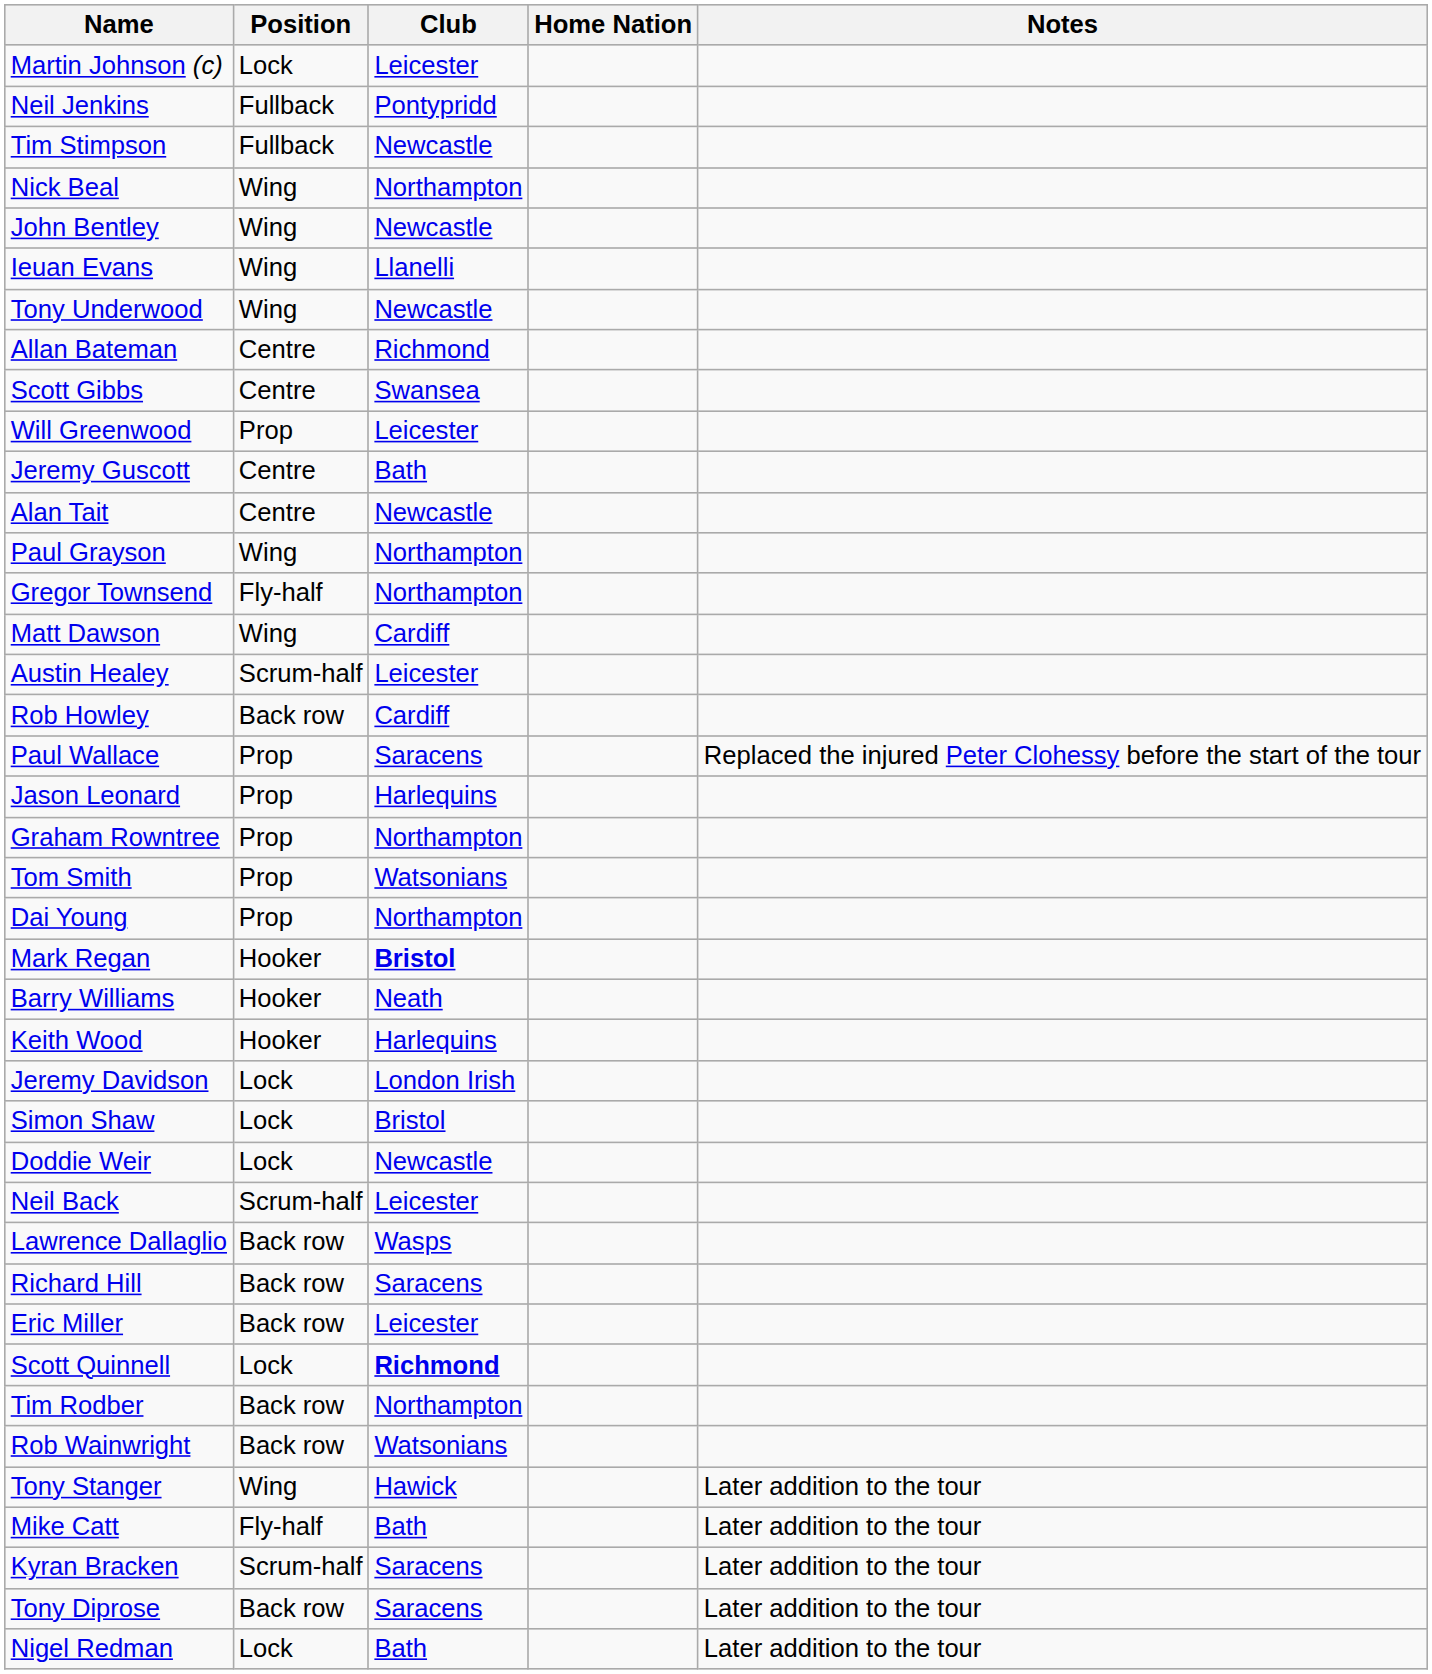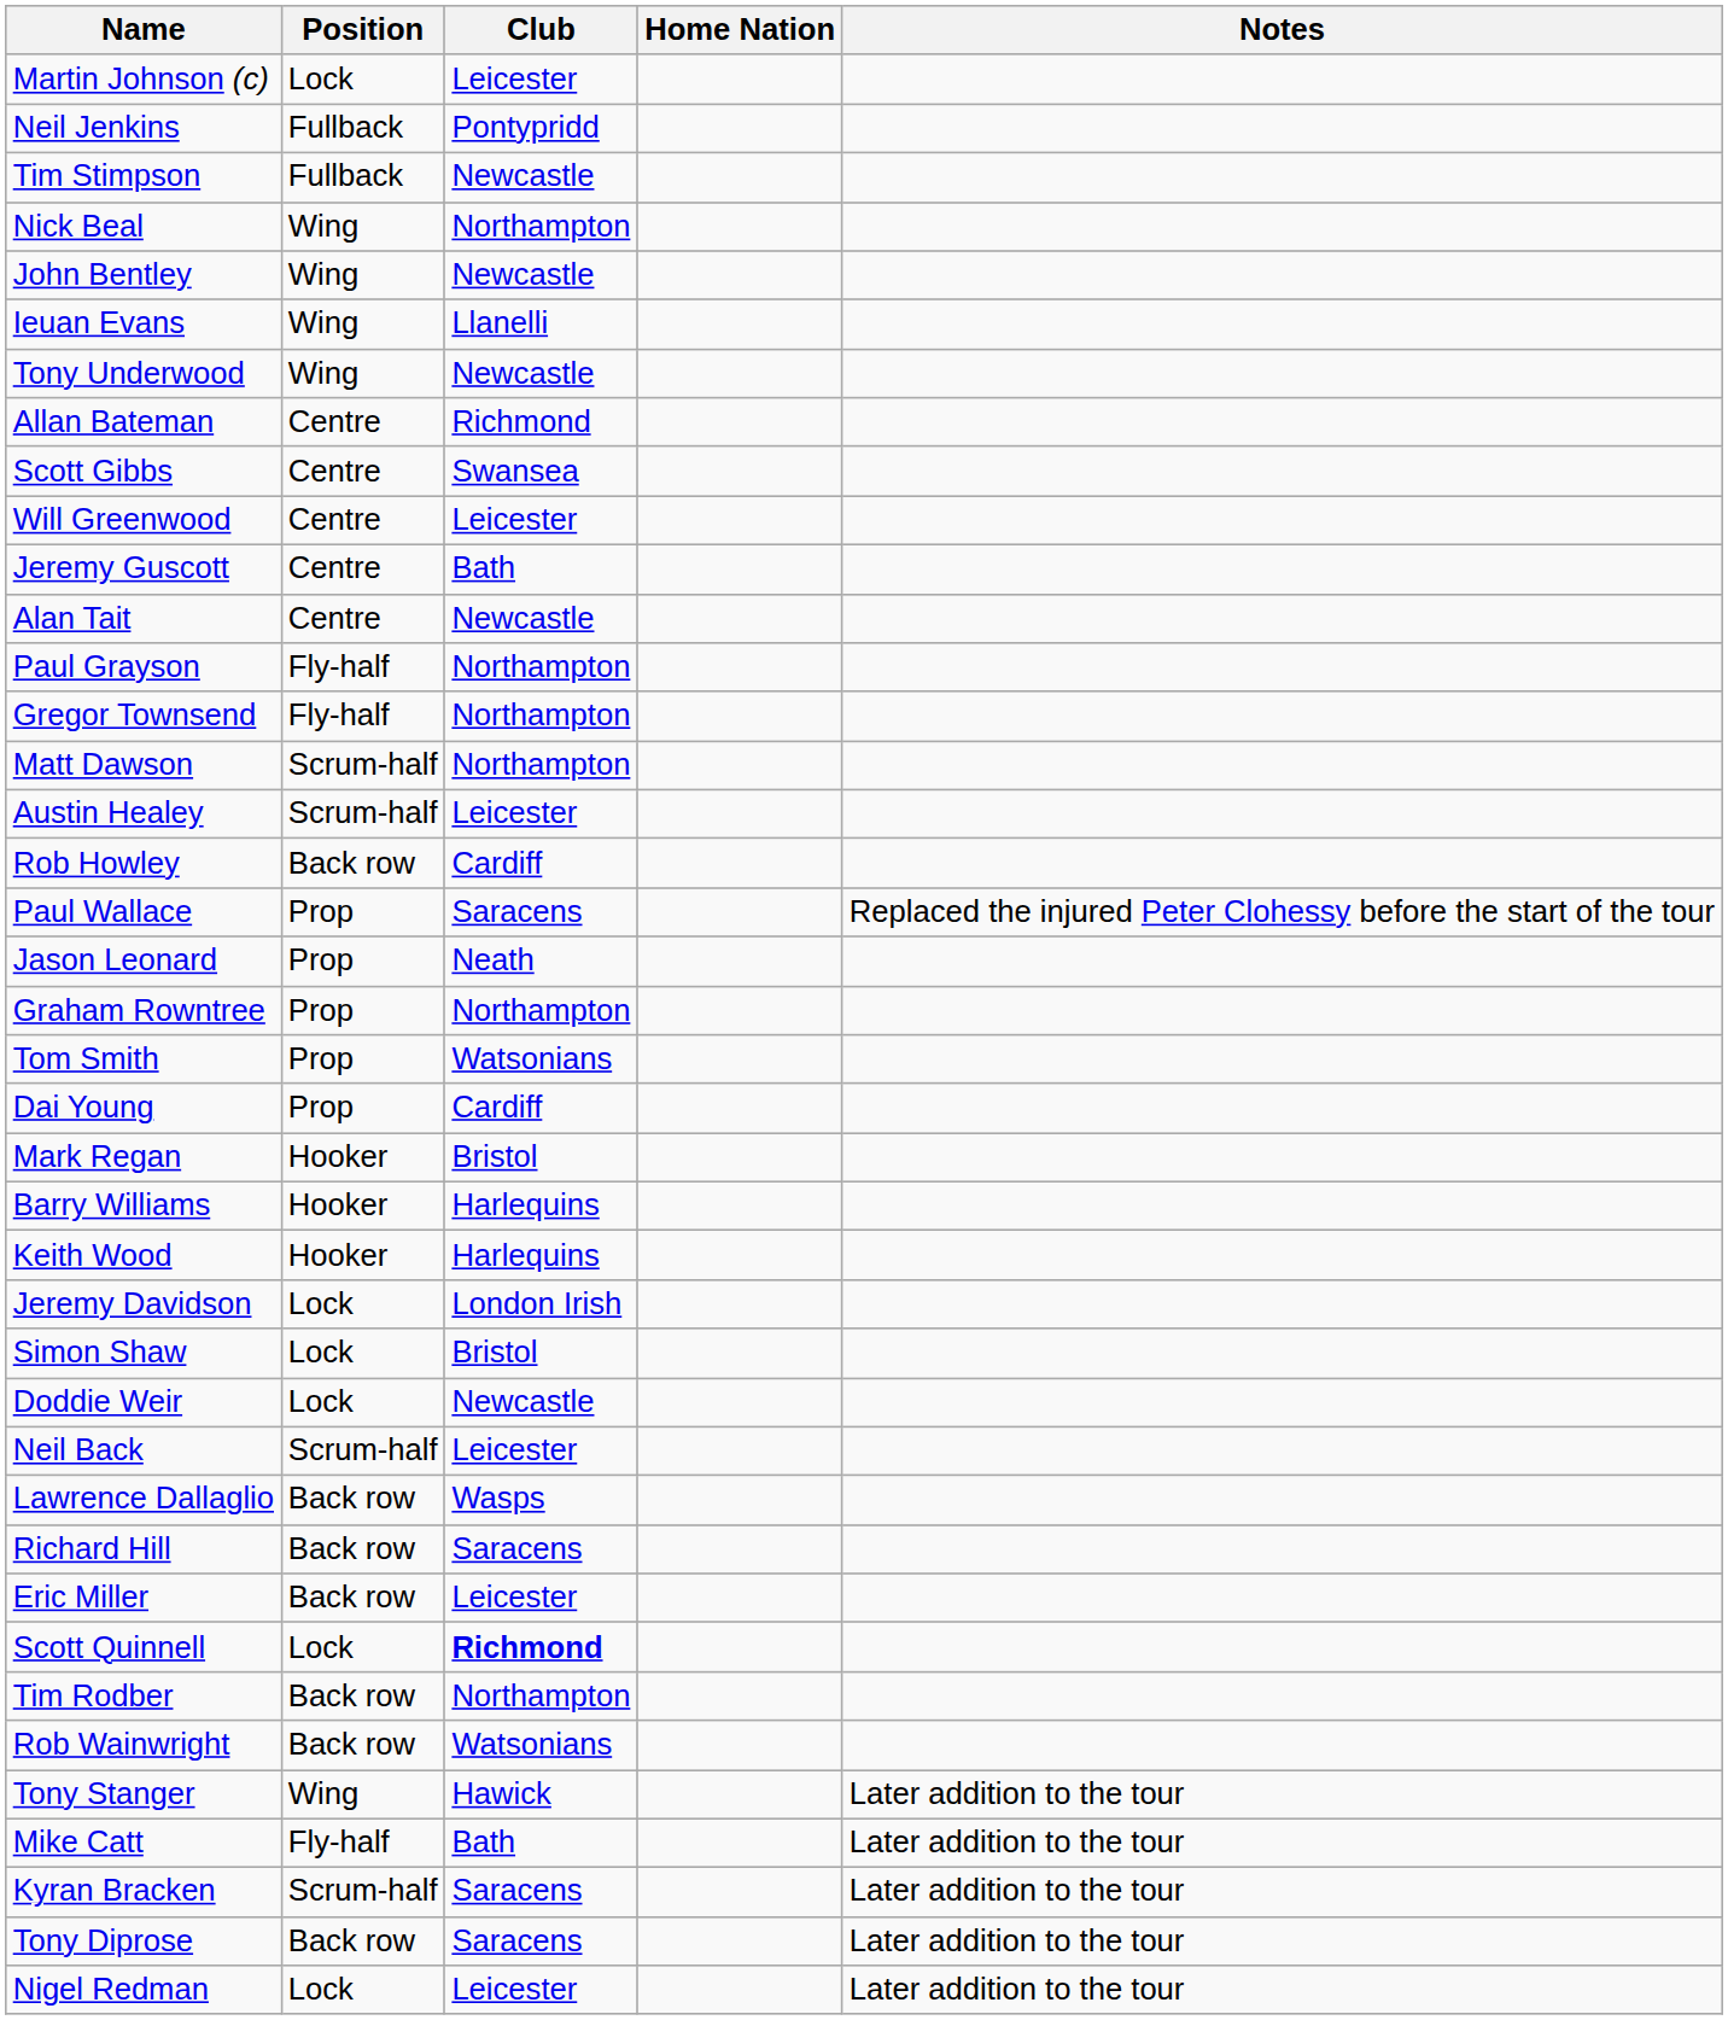 <table class="wikitable sortable">
 <tr>
 <th>Name</th>
 <th>Position</th>
 <th>Club</th>
 <th>Home Nation</th>
 <th>Notes</th>
 </tr>
 <tr>
 <td><a href='#'>Martin Johnson</a> <em>(c)</em></td>
 <td>Lock</td>
 <td><a href='#'>Leicester</a></td>
 <td></td>
 <td></td>
 </tr>
 <tr>
 <td><a href='#'>Neil Jenkins</a></td>
 <td>Fullback</td>
 <td><a href='#'>Pontypridd</a></td>
 <td></td>
 <td></td>
 </tr>
 <tr>
 <td><a href='#'>Tim Stimpson</a></td>
 <td>Fullback</td>
 <td><a href='#'>Newcastle</a></td>
 <td></td>
 <td></td>
 </tr>
 <tr>
 <td><a href='#'>Nick Beal</a></td>
 <td>Wing</td>
 <td><a href='#'>Northampton</a></td>
 <td></td>
 <td></td>
 </tr>
 <tr>
 <td><a href='#'>John Bentley</a></td>
 <td>Wing</td>
 <td><a href='#'>Newcastle</a></td>
 <td></td>
 <td></td>
 </tr>
 <tr>
 <td><a href='#'>Ieuan Evans</a></td>
 <td>Wing</td>
 <td><a href='#'>Llanelli</a></td>
 <td></td>
 <td></td>
 </tr>
 <tr>
 <td><a href='#'>Tony Underwood</a></td>
 <td>Wing</td>
 <td><a href='#'>Newcastle</a></td>
 <td></td>
 <td></td>
 </tr>
 <tr>
 <td><a href='#'>Allan Bateman</a></td>
 <td>Centre</td>
 <td><a href='#'>Richmond</a></td>
 <td></td>
 <td></td>
 </tr>
 <tr>
 <td><a href='#'>Scott Gibbs</a></td>
 <td>Centre</td>
 <td><a href='#'>Swansea</a></td>
 <td></td>
 <td></td>
 </tr>
 <tr>
 <td><a href='#'>Will Greenwood</a></td>
-<td>Prop</td>
+<td>Centre</td>
 <td><a href='#'>Leicester</a></td>
 <td></td>
 <td></td>
 </tr>
 <tr>
 <td><a href='#'>Jeremy Guscott</a></td>
 <td>Centre</td>
 <td><a href='#'>Bath</a></td>
 <td></td>
 <td></td>
 </tr>
 <tr>
 <td><a href='#'>Alan Tait</a></td>
 <td>Centre</td>
 <td><a href='#'>Newcastle</a></td>
 <td></td>
 <td></td>
 </tr>
 <tr>
 <td><a href='#'>Paul Grayson</a></td>
-<td>Wing</td>
+<td>Fly-half</td>
 <td><a href='#'>Northampton</a></td>
 <td></td>
 <td></td>
 </tr>
 <tr>
 <td><a href='#'>Gregor Townsend</a></td>
 <td>Fly-half</td>
 <td><a href='#'>Northampton</a></td>
 <td></td>
 <td></td>
 </tr>
 <tr>
 <td><a href='#'>Matt Dawson</a></td>
-<td>Wing</td>
-<td><a href='#'>Cardiff</a></td>
+<td>Scrum-half</td>
+<td><a href='#'>Northampton</a></td>
 <td></td>
 <td></td>
 </tr>
 <tr>
 <td><a href='#'>Austin Healey</a></td>
 <td>Scrum-half</td>
 <td><a href='#'>Leicester</a></td>
 <td></td>
 <td></td>
 </tr>
 <tr>
 <td><a href='#'>Rob Howley</a></td>
 <td>Back row</td>
 <td><a href='#'>Cardiff</a></td>
 <td></td>
 <td></td>
 </tr>
 <tr>
 <td><a href='#'>Paul Wallace</a></td>
 <td>Prop</td>
 <td><a href='#'>Saracens</a></td>
 <td></td>
 <td>Replaced the injured <a href='#'>Peter Clohessy</a> before the start of the tour</td>
 </tr>
 <tr>
 <td><a href='#'>Jason Leonard</a></td>
 <td>Prop</td>
-<td><a href='#'>Harlequins</a></td>
+<td><a href='#'>Neath</a></td>
 <td></td>
 <td></td>
 </tr>
 <tr>
 <td><a href='#'>Graham Rowntree</a></td>
 <td>Prop</td>
 <td><a href='#'>Northampton</a></td>
 <td></td>
 <td></td>
 </tr>
 <tr>
 <td><a href='#'>Tom Smith</a></td>
 <td>Prop</td>
 <td><a href='#'>Watsonians</a></td>
 <td></td>
 <td></td>
 </tr>
 <tr>
 <td><a href='#'>Dai Young</a></td>
 <td>Prop</td>
-<td><a href='#'>Northampton</a></td>
+<td><a href='#'>Cardiff</a></td>
 <td></td>
 <td></td>
 </tr>
 <tr>
 <td><a href='#'>Mark Regan</a></td>
 <td>Hooker</td>
-<td><strong><a href='#'>Bristol</a></strong></td>
+<td><a href='#'>Bristol</a></td>
 <td></td>
 <td></td>
 </tr>
 <tr>
 <td><a href='#'>Barry Williams</a></td>
 <td>Hooker</td>
-<td><a href='#'>Neath</a></td>
+<td><a href='#'>Harlequins</a></td>
 <td></td>
 <td></td>
 </tr>
 <tr>
 <td><a href='#'>Keith Wood</a></td>
 <td>Hooker</td>
 <td><a href='#'>Harlequins</a></td>
 <td></td>
 <td></td>
 </tr>
 <tr>
 <td><a href='#'>Jeremy Davidson</a></td>
 <td>Lock</td>
 <td><a href='#'>London Irish</a></td>
 <td></td>
 <td></td>
 </tr>
 <tr>
 <td><a href='#'>Simon Shaw</a></td>
 <td>Lock</td>
 <td><a href='#'>Bristol</a></td>
 <td></td>
 <td></td>
 </tr>
 <tr>
 <td><a href='#'>Doddie Weir</a></td>
 <td>Lock</td>
 <td><a href='#'>Newcastle</a></td>
 <td></td>
 <td></td>
 </tr>
 <tr>
 <td><a href='#'>Neil Back</a></td>
 <td>Scrum-half</td>
 <td><a href='#'>Leicester</a></td>
 <td></td>
 <td></td>
 </tr>
 <tr>
 <td><a href='#'>Lawrence Dallaglio</a></td>
 <td>Back row</td>
 <td><a href='#'>Wasps</a></td>
 <td></td>
 <td></td>
 </tr>
 <tr>
 <td><a href='#'>Richard Hill</a></td>
 <td>Back row</td>
 <td><a href='#'>Saracens</a></td>
 <td></td>
 <td></td>
 </tr>
 <tr>
 <td><a href='#'>Eric Miller</a></td>
 <td>Back row</td>
 <td><a href='#'>Leicester</a></td>
 <td></td>
 <td></td>
 </tr>
 <tr>
 <td><a href='#'>Scott Quinnell</a></td>
 <td>Lock</td>
 <td><strong><a href='#'>Richmond</a></strong></td>
 <td></td>
 <td></td>
 </tr>
 <tr>
 <td><a href='#'>Tim Rodber</a></td>
 <td>Back row</td>
 <td><a href='#'>Northampton</a></td>
 <td></td>
 <td></td>
 </tr>
 <tr>
 <td><a href='#'>Rob Wainwright</a></td>
 <td>Back row</td>
 <td><a href='#'>Watsonians</a></td>
 <td></td>
 <td></td>
 </tr>
 <tr>
 <td><a href='#'>Tony Stanger</a></td>
 <td>Wing</td>
 <td><a href='#'>Hawick</a></td>
 <td></td>
 <td>Later addition to the tour</td>
 </tr>
 <tr>
 <td><a href='#'>Mike Catt</a></td>
 <td>Fly-half</td>
 <td><a href='#'>Bath</a></td>
 <td></td>
 <td>Later addition to the tour</td>
 </tr>
 <tr>
 <td><a href='#'>Kyran Bracken</a></td>
 <td>Scrum-half</td>
 <td><a href='#'>Saracens</a></td>
 <td></td>
 <td>Later addition to the tour</td>
 </tr>
 <tr>
 <td><a href='#'>Tony Diprose</a></td>
 <td>Back row</td>
 <td><a href='#'>Saracens</a></td>
 <td></td>
 <td>Later addition to the tour</td>
 </tr>
 <tr>
 <td><a href='#'>Nigel Redman</a></td>
 <td>Lock</td>
-<td><a href='#'>Bath</a></td>
+<td><a href='#'>Leicester</a></td>
 <td></td>
 <td>Later addition to the tour</td>
 </tr>
 </table>
